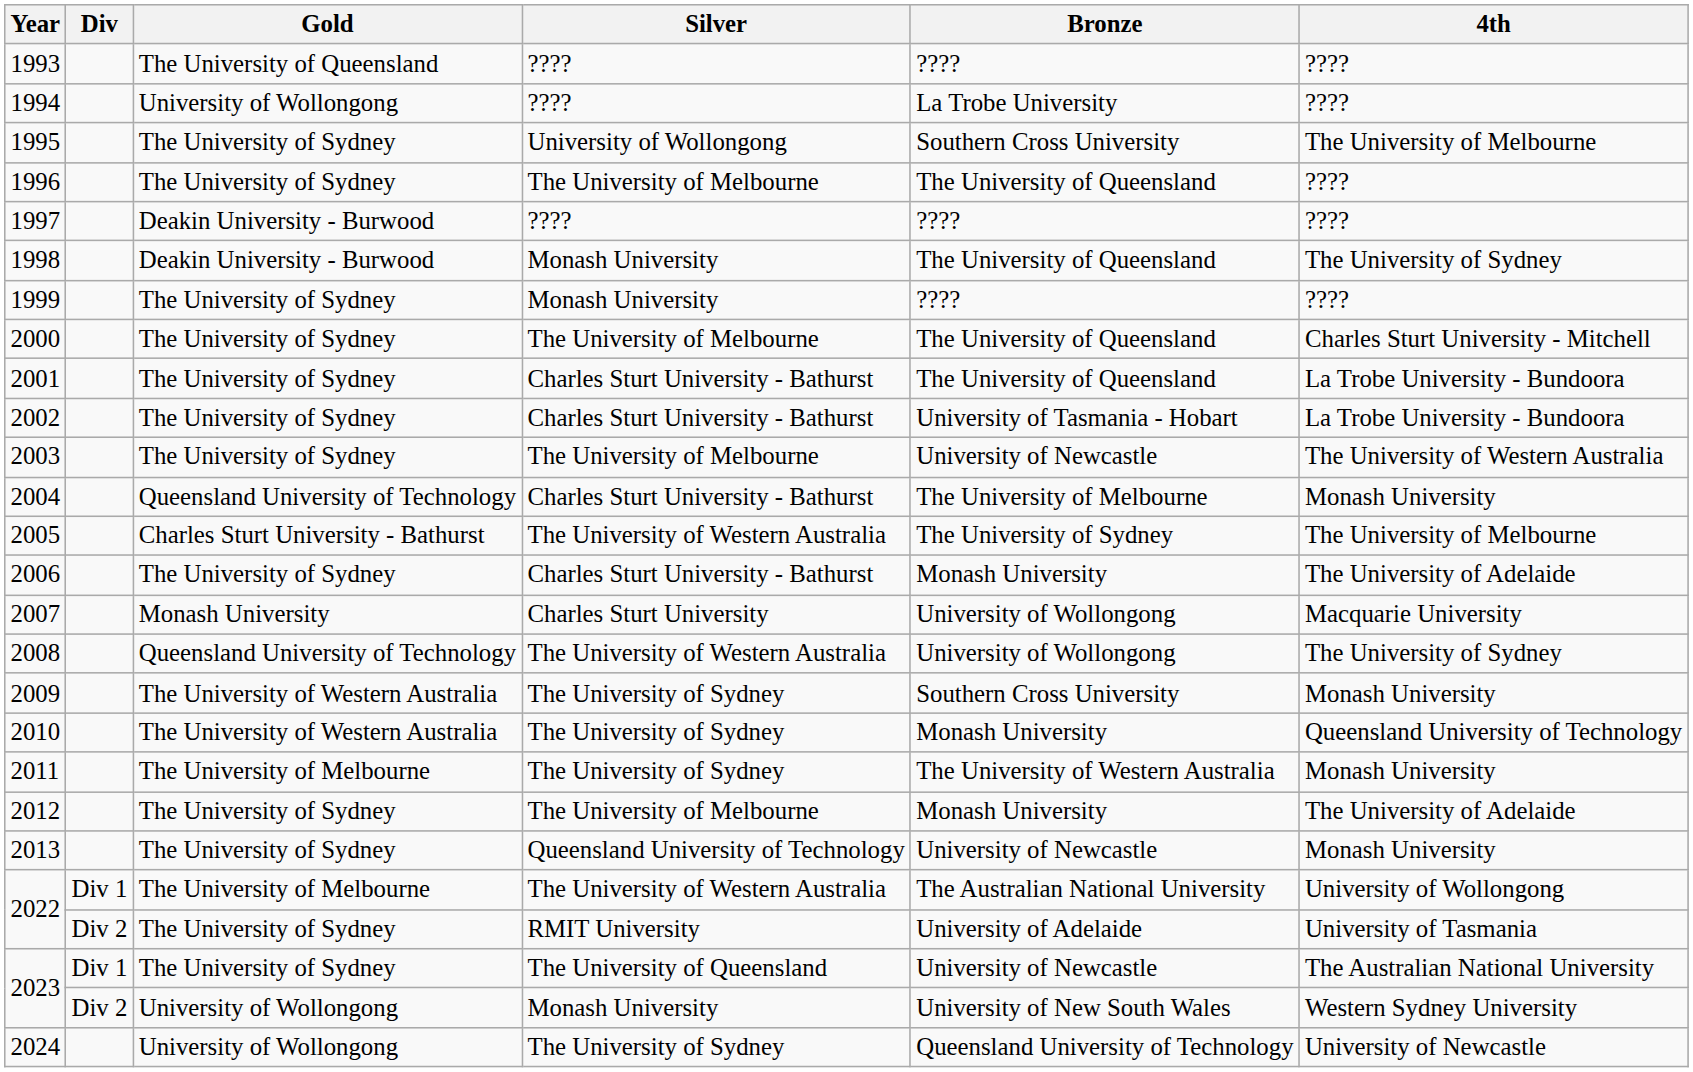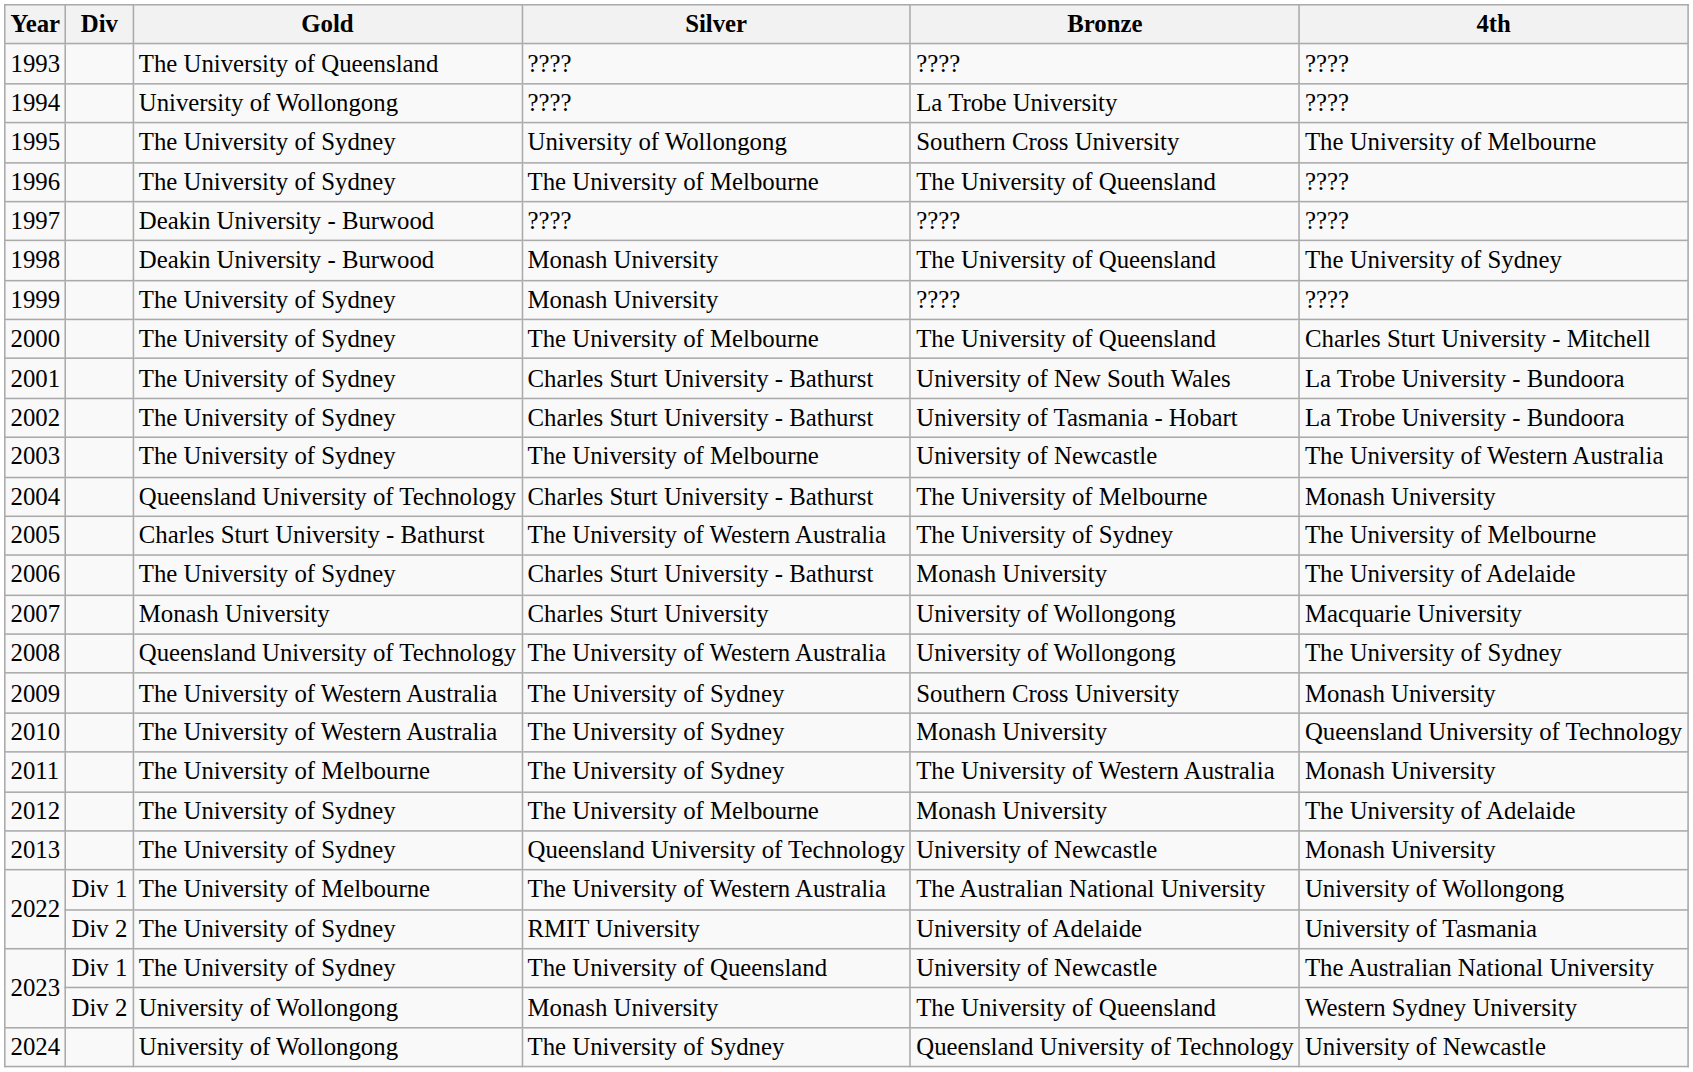 <table class="wikitable">
 <tr>
 <th>Year</th>
 <th>Div</th>
 <th>Gold</th>
 <th>Silver</th>
 <th>Bronze</th>
 <th>4th</th>
 </tr>
 <tr>
 <td>1993</td>
 <td></td>
 <td>The University of Queensland</td>
 <td>????</td>
 <td>????</td>
 <td>????</td>
 </tr>
 <tr>
 <td>1994</td>
 <td></td>
 <td>University of Wollongong</td>
 <td>????</td>
 <td>La Trobe University</td>
 <td>????</td>
 </tr>
 <tr>
 <td>1995</td>
 <td></td>
 <td>The University of Sydney</td>
 <td>University of Wollongong</td>
 <td>Southern Cross University</td>
 <td>The University of Melbourne</td>
 </tr>
 <tr>
 <td>1996</td>
 <td></td>
 <td>The University of Sydney</td>
 <td>The University of Melbourne</td>
 <td>The University of Queensland</td>
 <td>????</td>
 </tr>
 <tr>
 <td>1997</td>
 <td></td>
 <td>Deakin University - Burwood</td>
 <td>????</td>
 <td>????</td>
 <td>????</td>
 </tr>
 <tr>
 <td>1998</td>
 <td></td>
 <td>Deakin University - Burwood</td>
 <td>Monash University</td>
 <td>The University of Queensland</td>
 <td>The University of Sydney</td>
 </tr>
 <tr>
 <td>1999</td>
 <td></td>
 <td>The University of Sydney</td>
 <td>Monash University</td>
 <td>????</td>
 <td>????</td>
 </tr>
 <tr>
 <td>2000</td>
 <td></td>
 <td>The University of Sydney</td>
 <td>The University of Melbourne</td>
 <td>The University of Queensland</td>
 <td>Charles Sturt University - Mitchell</td>
 </tr>
 <tr>
 <td>2001</td>
 <td></td>
 <td>The University of Sydney</td>
 <td>Charles Sturt University - Bathurst</td>
-<td>The University of Queensland</td>
+<td>University of New South Wales</td>
 <td>La Trobe University - Bundoora</td>
 </tr>
 <tr>
 <td>2002</td>
 <td></td>
 <td>The University of Sydney</td>
 <td>Charles Sturt University - Bathurst</td>
 <td>University of Tasmania - Hobart</td>
 <td>La Trobe University - Bundoora</td>
 </tr>
 <tr>
 <td>2003</td>
 <td></td>
 <td>The University of Sydney</td>
 <td>The University of Melbourne</td>
 <td>University of Newcastle</td>
 <td>The University of Western Australia</td>
 </tr>
 <tr>
 <td>2004</td>
 <td></td>
 <td>Queensland University of Technology</td>
 <td>Charles Sturt University - Bathurst</td>
 <td>The University of Melbourne</td>
 <td>Monash University</td>
 </tr>
 <tr>
 <td>2005</td>
 <td></td>
 <td>Charles Sturt University - Bathurst</td>
 <td>The University of Western Australia</td>
 <td>The University of Sydney</td>
 <td>The University of Melbourne</td>
 </tr>
 <tr>
 <td>2006</td>
 <td></td>
 <td>The University of Sydney</td>
 <td>Charles Sturt University - Bathurst</td>
 <td>Monash University</td>
 <td>The University of Adelaide</td>
 </tr>
 <tr>
 <td>2007</td>
 <td></td>
 <td>Monash University</td>
 <td>Charles Sturt University</td>
 <td>University of Wollongong</td>
 <td>Macquarie University</td>
 </tr>
 <tr>
 <td>2008</td>
 <td></td>
 <td>Queensland University of Technology</td>
 <td>The University of Western Australia</td>
 <td>University of Wollongong</td>
 <td>The University of Sydney</td>
 </tr>
 <tr>
 <td>2009</td>
 <td></td>
 <td>The University of Western Australia</td>
 <td>The University of Sydney</td>
 <td>Southern Cross University</td>
 <td>Monash University</td>
 </tr>
 <tr>
 <td>2010</td>
 <td></td>
 <td>The University of Western Australia</td>
 <td>The University of Sydney</td>
 <td>Monash University</td>
 <td>Queensland University of Technology</td>
 </tr>
 <tr>
 <td>2011</td>
 <td></td>
 <td>The University of Melbourne</td>
 <td>The University of Sydney</td>
 <td>The University of Western Australia</td>
 <td>Monash University</td>
 </tr>
 <tr>
 <td>2012</td>
 <td></td>
 <td>The University of Sydney</td>
 <td>The University of Melbourne</td>
 <td>Monash University</td>
 <td>The University of Adelaide</td>
 </tr>
 <tr>
 <td>2013</td>
 <td></td>
 <td>The University of Sydney</td>
 <td>Queensland University of Technology</td>
 <td>University of Newcastle</td>
 <td>Monash University</td>
 </tr>
 <tr>
 <td rowspan="2">2022</td>
 <td>Div 1</td>
 <td>The University of Melbourne</td>
 <td>The University of Western Australia</td>
 <td>The Australian National University</td>
 <td>University of Wollongong</td>
 </tr>
 <tr>
 <td>Div 2</td>
 <td>The University of Sydney</td>
 <td>RMIT University</td>
 <td>University of Adelaide</td>
 <td>University of Tasmania</td>
 </tr>
 <tr>
 <td rowspan="2">2023</td>
 <td>Div 1</td>
 <td>The University of Sydney</td>
 <td>The University of Queensland</td>
 <td>University of Newcastle</td>
 <td>The Australian National University</td>
 </tr>
 <tr>
 <td>Div 2</td>
 <td>University of Wollongong</td>
 <td>Monash University</td>
-<td>University of New South Wales</td>
+<td>The University of Queensland</td>
 <td>Western Sydney University</td>
 </tr>
 <tr>
 <td>2024</td>
 <td></td>
 <td>University of Wollongong</td>
 <td>The University of Sydney</td>
 <td>Queensland University of Technology</td>
 <td>University of Newcastle</td>
 </tr>
 </table>
